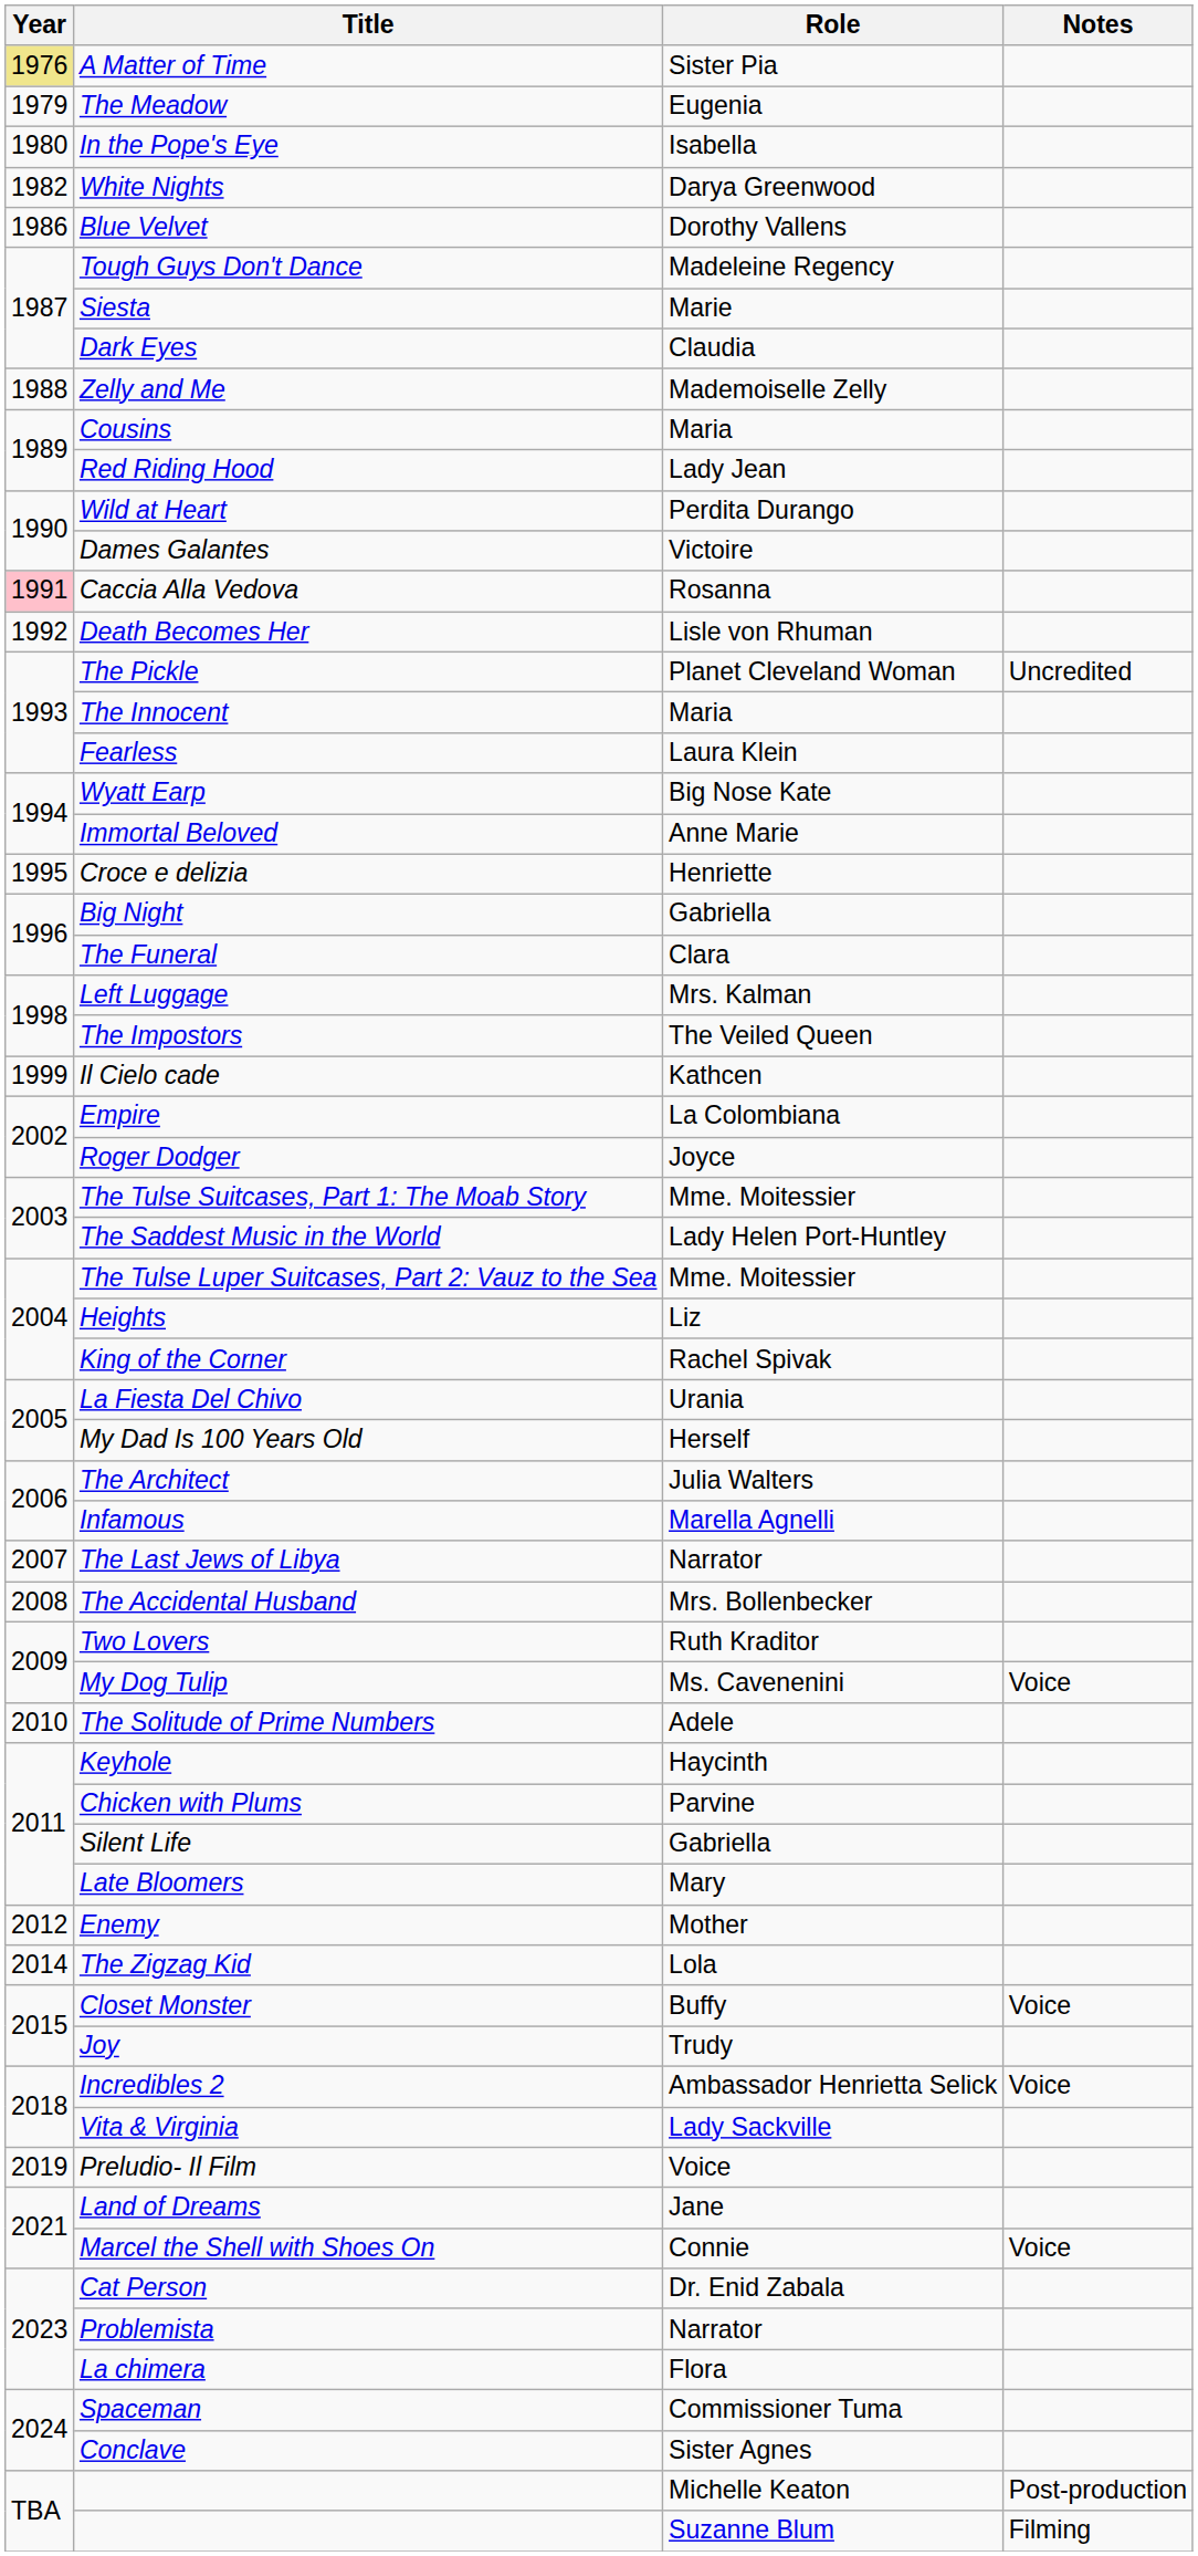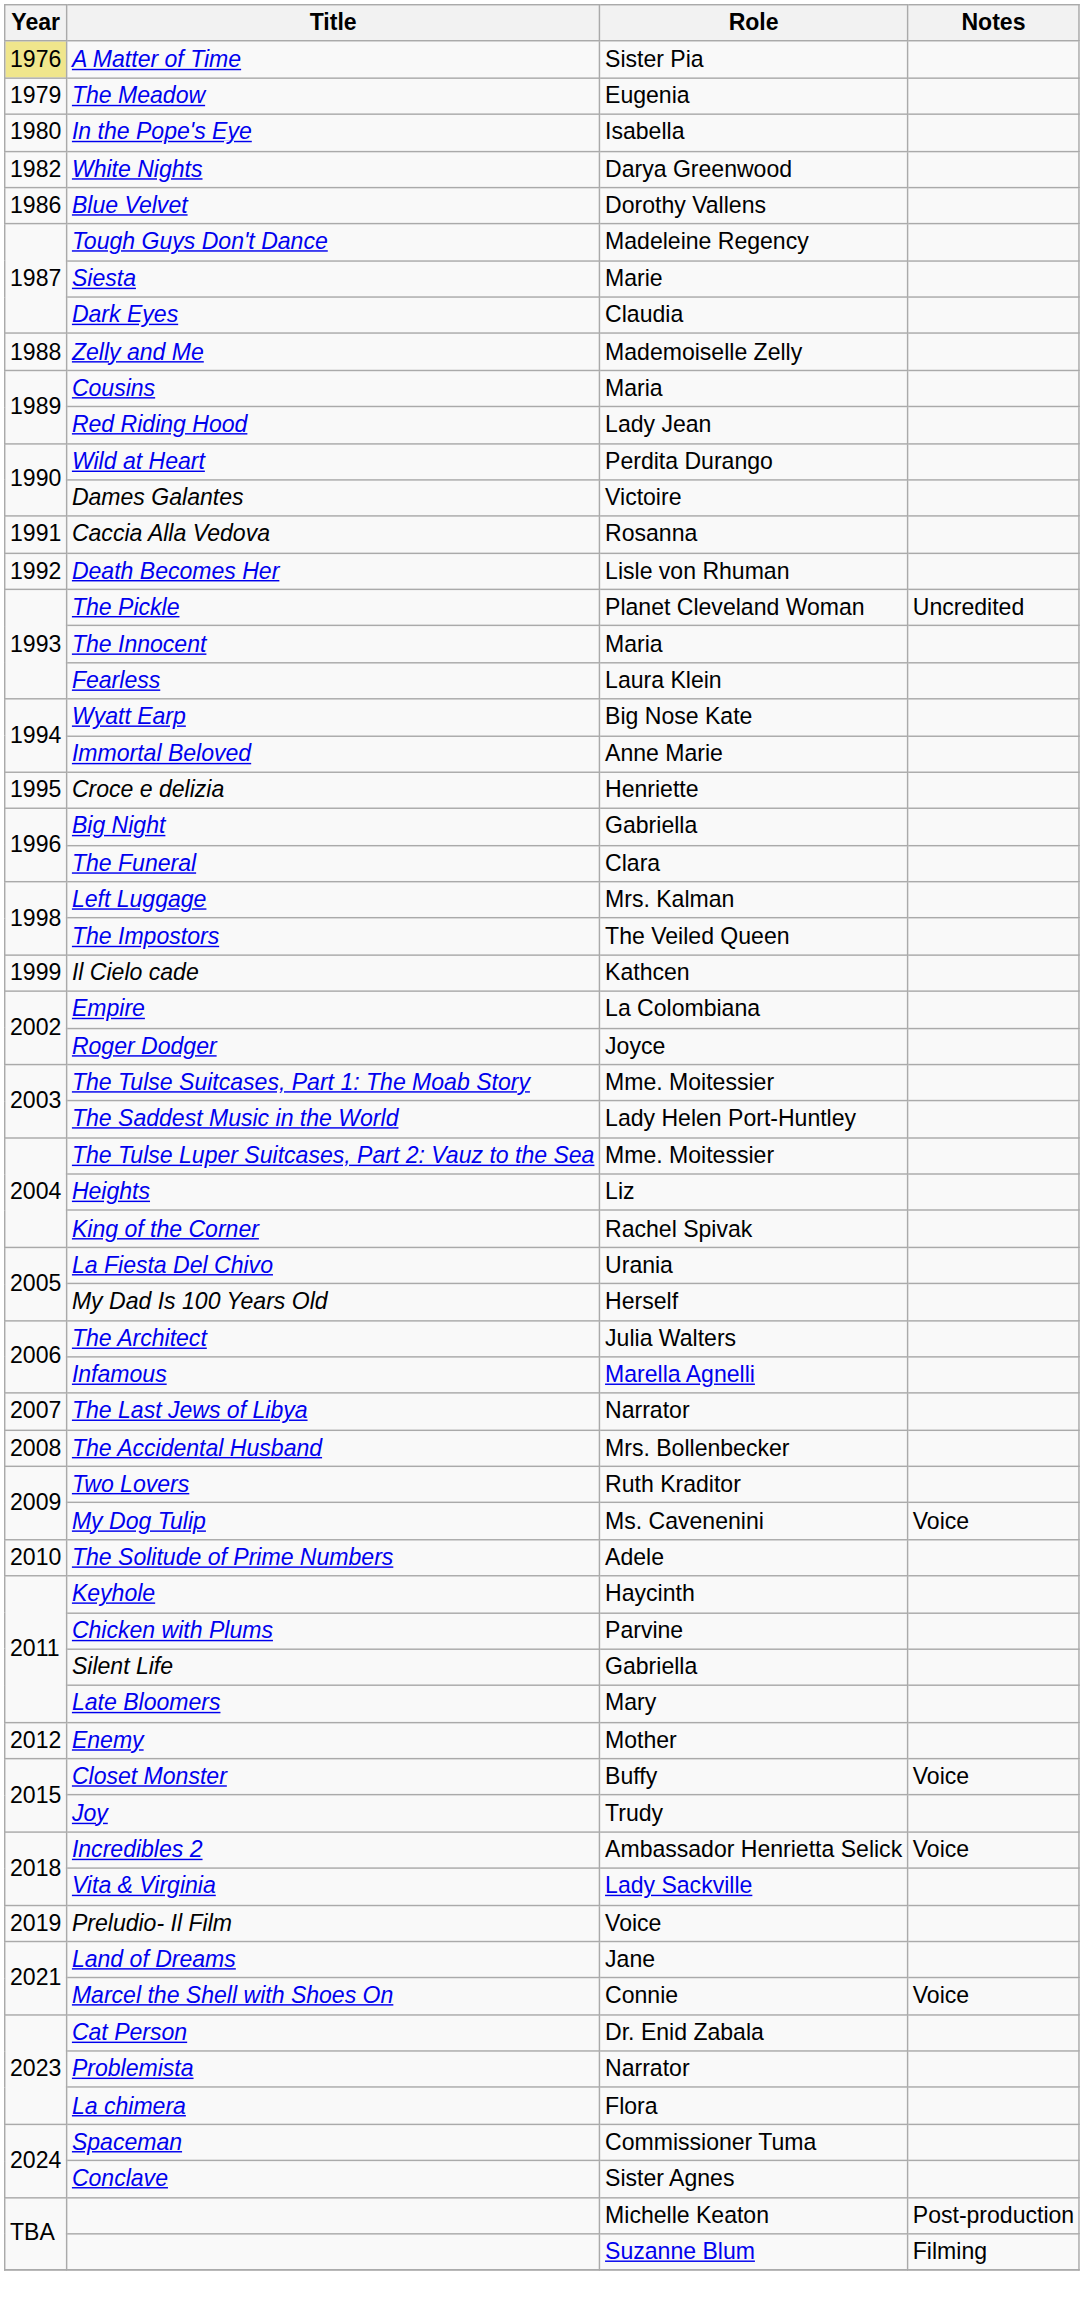 <table class="wikitable sortable">
 <tr>
 <th>Year</th>
 <th>Title</th>
 <th>Role</th>
 <th>Notes</th>
 </tr>
 <tr>
 <td style="background: khaki;">1976</td>
 <td><em><a href='#'>A Matter of Time</a></em></td>
 <td>Sister Pia</td>
 <td></td>
 </tr>
 <tr>
 <td>1979</td>
 <td><em><a href='#'>The Meadow</a></em></td>
 <td>Eugenia</td>
 <td></td>
 </tr>
 <tr>
 <td>1980</td>
 <td><em><a href='#'>In the Pope's Eye</a></em></td>
 <td>Isabella</td>
 <td></td>
 </tr>
 <tr>
 <td>1982</td>
 <td><em><a href='#'>White Nights</a></em></td>
 <td>Darya Greenwood</td>
 <td></td>
 </tr>
 <tr>
 <td>1986</td>
 <td><em><a href='#'>Blue Velvet</a></em></td>
 <td>Dorothy Vallens</td>
 <td></td>
 </tr>
 <tr>
 <td rowspan="3">1987</td>
 <td><em><a href='#'>Tough Guys Don't Dance</a></em></td>
 <td>Madeleine Regency</td>
 <td></td>
 </tr>
 <tr>
 <td><em><a href='#'>Siesta</a></em></td>
 <td>Marie</td>
 <td></td>
 </tr>
 <tr>
 <td><em><a href='#'>Dark Eyes</a></em></td>
 <td>Claudia</td>
 <td></td>
 </tr>
 <tr>
 <td>1988</td>
 <td><em><a href='#'>Zelly and Me</a></em></td>
 <td>Mademoiselle Zelly</td>
 <td></td>
 </tr>
 <tr>
 <td rowspan="2">1989</td>
 <td><em><a href='#'>Cousins</a></em></td>
 <td>Maria</td>
 <td></td>
 </tr>
 <tr>
 <td><em><a href='#'>Red Riding Hood</a></em></td>
 <td>Lady Jean</td>
 <td></td>
 </tr>
 <tr>
 <td rowspan="2">1990</td>
 <td><em><a href='#'>Wild at Heart</a></em></td>
 <td>Perdita Durango</td>
 <td></td>
 </tr>
 <tr>
 <td><em>Dames Galantes</em></td>
 <td>Victoire</td>
 <td></td>
 </tr>
 <tr>
-<td style="background: pink;">1991</td>
+<td>1991</td>
 <td><em>Caccia Alla Vedova</em></td>
 <td>Rosanna</td>
 <td></td>
 </tr>
 <tr>
 <td>1992</td>
 <td><em><a href='#'>Death Becomes Her</a></em></td>
 <td>Lisle von Rhuman</td>
 <td></td>
 </tr>
 <tr>
 <td rowspan="3">1993</td>
 <td><em><a href='#'>The Pickle</a></em></td>
 <td>Planet Cleveland Woman</td>
 <td>Uncredited</td>
 </tr>
 <tr>
 <td><em><a href='#'>The Innocent</a></em></td>
 <td>Maria</td>
 <td></td>
 </tr>
 <tr>
 <td><em><a href='#'>Fearless</a></em></td>
 <td>Laura Klein</td>
 <td></td>
 </tr>
 <tr>
 <td rowspan="2">1994</td>
 <td><em><a href='#'>Wyatt Earp</a></em></td>
 <td>Big Nose Kate</td>
 <td></td>
 </tr>
 <tr>
 <td><em><a href='#'>Immortal Beloved</a></em></td>
 <td>Anne Marie</td>
 <td></td>
 </tr>
 <tr>
 <td>1995</td>
 <td><em>Croce e delizia</em></td>
 <td>Henriette</td>
 <td></td>
 </tr>
 <tr>
 <td rowspan="2">1996</td>
 <td><em><a href='#'>Big Night</a></em></td>
 <td>Gabriella</td>
 <td></td>
 </tr>
 <tr>
 <td><em><a href='#'>The Funeral</a></em></td>
 <td>Clara</td>
 <td></td>
 </tr>
 <tr>
 <td rowspan="2">1998</td>
 <td><em><a href='#'>Left Luggage</a></em></td>
 <td>Mrs. Kalman</td>
 <td></td>
 </tr>
 <tr>
 <td><em><a href='#'>The Impostors</a></em></td>
 <td>The Veiled Queen</td>
 <td></td>
 </tr>
 <tr>
 <td>1999</td>
 <td><em>Il Cielo cade</em></td>
 <td>Kathcen</td>
 <td></td>
 </tr>
 <tr>
 <td rowspan="2">2002</td>
 <td><em><a href='#'>Empire</a></em></td>
 <td>La Colombiana</td>
 <td></td>
 </tr>
 <tr>
 <td><em><a href='#'>Roger Dodger</a></em></td>
 <td>Joyce</td>
 <td></td>
 </tr>
 <tr>
 <td rowspan="2">2003</td>
 <td><em><a href='#'>The Tulse Suitcases, Part 1: The Moab Story</a></em></td>
 <td>Mme. Moitessier</td>
 <td></td>
 </tr>
 <tr>
 <td><em><a href='#'>The Saddest Music in the World</a></em></td>
 <td>Lady Helen Port-Huntley</td>
 <td></td>
 </tr>
 <tr>
 <td rowspan="3">2004</td>
 <td><em><a href='#'>The Tulse Luper Suitcases, Part 2: Vauz to the Sea</a></em></td>
 <td>Mme. Moitessier</td>
 <td></td>
 </tr>
 <tr>
 <td><em><a href='#'>Heights</a></em></td>
 <td>Liz</td>
 <td></td>
 </tr>
 <tr>
 <td><em><a href='#'>King of the Corner</a></em></td>
 <td>Rachel Spivak</td>
 <td></td>
 </tr>
 <tr>
 <td rowspan="2">2005</td>
 <td><em><a href='#'>La Fiesta Del Chivo</a></em></td>
 <td>Urania</td>
 <td></td>
 </tr>
 <tr>
 <td><em>My Dad Is 100 Years Old</em></td>
 <td>Herself</td>
 <td></td>
 </tr>
 <tr>
 <td rowspan="2">2006</td>
 <td><em><a href='#'>The Architect</a></em></td>
 <td>Julia Walters</td>
 <td></td>
 </tr>
 <tr>
 <td><em><a href='#'>Infamous</a></em></td>
 <td><a href='#'>Marella Agnelli</a></td>
 <td></td>
 </tr>
 <tr>
 <td>2007</td>
 <td><em><a href='#'>The Last Jews of Libya</a></em></td>
 <td>Narrator</td>
 <td></td>
 </tr>
 <tr>
 <td>2008</td>
 <td><em><a href='#'>The Accidental Husband</a></em></td>
 <td>Mrs. Bollenbecker</td>
 <td></td>
 </tr>
 <tr>
 <td rowspan="2">2009</td>
 <td><em><a href='#'>Two Lovers</a></em></td>
 <td>Ruth Kraditor</td>
 <td></td>
 </tr>
 <tr>
 <td><em><a href='#'>My Dog Tulip</a></em></td>
 <td>Ms. Cavenenini</td>
 <td>Voice</td>
 </tr>
 <tr>
 <td>2010</td>
 <td><em><a href='#'>The Solitude of Prime Numbers</a></em></td>
 <td>Adele</td>
 <td></td>
 </tr>
 <tr>
 <td rowspan="4">2011</td>
 <td><em><a href='#'>Keyhole</a></em></td>
 <td>Haycinth</td>
 <td></td>
 </tr>
 <tr>
 <td><em><a href='#'>Chicken with Plums</a></em></td>
 <td>Parvine</td>
 <td></td>
 </tr>
 <tr>
 <td><em>Silent Life</em></td>
 <td>Gabriella</td>
 <td></td>
 </tr>
 <tr>
 <td><em><a href='#'>Late Bloomers</a></em></td>
 <td>Mary</td>
 <td></td>
 </tr>
 <tr>
 <td>2012</td>
 <td><em><a href='#'>Enemy</a></em></td>
 <td>Mother</td>
 <td></td>
 </tr>
 <tr>
-<td>2014</td>
-<td><em><a href='#'>The Zigzag Kid</a></em></td>
-<td>Lola</td>
-<td></td>
-</tr>
-<tr>
 <td rowspan="2">2015</td>
 <td><em><a href='#'>Closet Monster</a></em></td>
 <td>Buffy</td>
 <td>Voice</td>
 </tr>
 <tr>
 <td><em><a href='#'>Joy</a></em></td>
 <td>Trudy</td>
 <td></td>
 </tr>
 <tr>
 <td rowspan="2">2018</td>
 <td><em><a href='#'>Incredibles 2</a></em></td>
 <td>Ambassador Henrietta Selick</td>
 <td>Voice</td>
 </tr>
 <tr>
 <td><em><a href='#'>Vita & Virginia</a></em></td>
 <td><a href='#'>Lady Sackville</a></td>
 <td></td>
 </tr>
 <tr>
 <td>2019</td>
 <td><em>Preludio- Il Film</em></td>
 <td>Voice</td>
 <td></td>
 </tr>
 <tr>
 <td rowspan="2">2021</td>
 <td><em><a href='#'>Land of Dreams</a></em></td>
 <td>Jane</td>
 <td></td>
 </tr>
 <tr>
 <td><em><a href='#'>Marcel the Shell with Shoes On</a></em></td>
 <td>Connie</td>
 <td>Voice</td>
 </tr>
 <tr>
 <td rowspan="3">2023</td>
 <td><em><a href='#'>Cat Person</a></em></td>
 <td>Dr. Enid Zabala</td>
 <td></td>
 </tr>
 <tr>
 <td><em><a href='#'>Problemista</a></em></td>
 <td>Narrator</td>
 <td></td>
 </tr>
 <tr>
 <td><em><a href='#'>La chimera</a></em></td>
 <td>Flora</td>
 <td></td>
 </tr>
 <tr>
 <td rowspan="2">2024</td>
 <td><em><a href='#'>Spaceman</a></em></td>
 <td>Commissioner Tuma</td>
 <td></td>
 </tr>
 <tr>
 <td><em><a href='#'>Conclave</a></em></td>
 <td>Sister Agnes</td>
 <td></td>
 </tr>
 <tr>
 <td rowspan="2">TBA</td>
 <td></td>
 <td>Michelle Keaton</td>
 <td>Post-production</td>
 </tr>
 <tr>
 <td></td>
 <td><a href='#'>Suzanne Blum</a></td>
 <td>Filming</td>
 </tr>
 <tr>
 </tr>
 </table>
